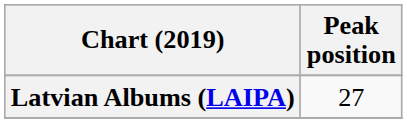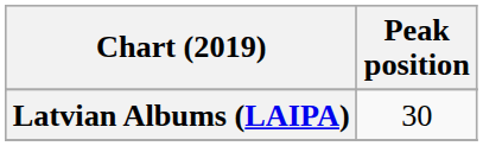 <table class="wikitable sortable plainrowheaders" style="text-align:center">
 <tr>
 <th scope="col">Chart (2019)</th>
 <th scope="col">Peak<br>position</th>
 </tr>
 <tr>
 </tr>
 <tr>
 <th scope="row">Latvian Albums (<a href='#'>LAIPA</a>)</th>
-<td>27</td>
+<td>30</td>
 </tr>
 <tr>
 </tr>
 <tr>
 </tr>
 </table>
